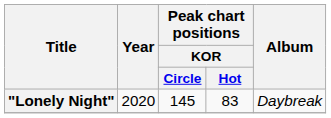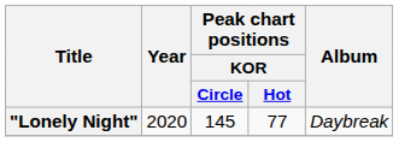 <table class="wikitable plainrowheaders" style="text-align:center;">
 <tr>
 <th scope="col" rowspan="3">Title</th>
 <th scope="col" rowspan="3">Year</th>
 <th scope="col" colspan="2">Peak chart positions</th>
 <th scope="col" rowspan="3">Album</th>
 </tr>
 <tr>
 <th scope="col" colspan="2" style="width:3em;font-size:90%;">KOR</th>
 </tr>
 <tr>
 <th scope="col" style="width:3em;font-size:90%;"><a href='#'>Circle</a><br></th>
 <th scope="col" style="width:3em;font-size:90%;"><a href='#'>Hot</a><br></th>
 </tr>
 <tr>
 <th scope="row">"Lonely Night"</th>
 <td>2020</td>
 <td>145</td>
-<td>83</td>
+<td>77</td>
 <td><em>Daybreak</em></td>
 </tr>
 <tr>
 </tr>
 </table>
